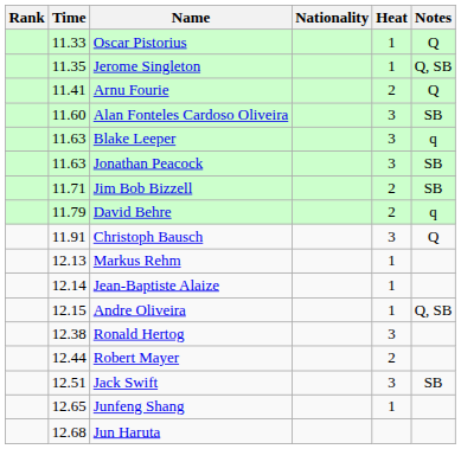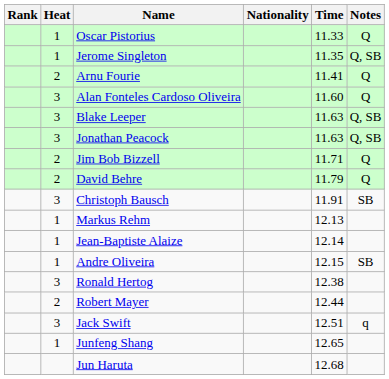 <table class="wikitable sortable" style="text-align:center">
 <tr>
 <th>Rank</th>
-<th>Time</th>
+<th>Heat</th>
 <th>Name</th>
 <th>Nationality</th>
-<th>Heat</th>
+<th>Time</th>
 <th>Notes</th>
 </tr>
 <tr style="background:#cfc;">
 <td></td>
-<td>11.33</td>
+<td>1</td>
 <td align=left><a href='#'>Oscar Pistorius</a></td>
 <td align=left></td>
-<td>1</td>
+<td>11.33</td>
 <td>Q</td>
 </tr>
 <tr style="background:#cfc;">
 <td></td>
-<td>11.35</td>
+<td>1</td>
 <td align=left><a href='#'>Jerome Singleton</a></td>
 <td align=left></td>
-<td>1</td>
+<td>11.35</td>
 <td>Q, SB</td>
 </tr>
 <tr style="background:#cfc;">
 <td></td>
-<td>11.41</td>
+<td>2</td>
 <td align=left><a href='#'>Arnu Fourie</a></td>
 <td align=left></td>
-<td>2</td>
+<td>11.41</td>
 <td>Q</td>
 </tr>
 <tr style="background:#cfc;">
 <td></td>
-<td>11.60</td>
+<td>3</td>
 <td align=left><a href='#'>Alan Fonteles Cardoso Oliveira</a></td>
 <td align=left></td>
-<td>3</td>
-<td>SB</td>
+<td>11.60</td>
+<td>Q</td>
 </tr>
 <tr style="background:#cfc;">
 <td></td>
-<td>11.63</td>
+<td>3</td>
 <td align=left><a href='#'>Blake Leeper</a></td>
 <td align=left></td>
-<td>3</td>
-<td>q</td>
+<td>11.63</td>
+<td>Q, SB</td>
 </tr>
 <tr style="background:#cfc;">
 <td></td>
-<td>11.63</td>
+<td>3</td>
 <td align=left><a href='#'>Jonathan Peacock</a></td>
 <td align=left></td>
-<td>3</td>
-<td>SB</td>
+<td>11.63</td>
+<td>Q, SB</td>
 </tr>
 <tr style="background:#cfc;">
 <td></td>
-<td>11.71</td>
+<td>2</td>
 <td align=left><a href='#'>Jim Bob Bizzell</a></td>
 <td align=left></td>
-<td>2</td>
-<td>SB</td>
+<td>11.71</td>
+<td>Q</td>
 </tr>
 <tr style="background:#cfc;">
 <td></td>
-<td>11.79</td>
+<td>2</td>
 <td align=left><a href='#'>David Behre</a></td>
 <td align=left></td>
+<td>11.79</td>
+<td>Q</td>
+</tr>
+<tr>
+<td></td>
+<td>3</td>
+<td align=left><a href='#'>Christoph Bausch</a></td>
+<td align=left></td>
+<td>11.91</td>
+<td>SB</td>
+</tr>
+<tr>
+<td></td>
+<td>1</td>
+<td align=left><a href='#'>Markus Rehm</a></td>
+<td align=left></td>
+<td>12.13</td>
+<td></td>
+</tr>
+<tr>
+<td></td>
+<td>1</td>
+<td align=left><a href='#'>Jean-Baptiste Alaize</a></td>
+<td align=left></td>
+<td>12.14</td>
+<td></td>
+</tr>
+<tr>
+<td></td>
+<td>1</td>
+<td align=left><a href='#'>Andre Oliveira</a></td>
+<td align=left></td>
+<td>12.15</td>
+<td>SB</td>
+</tr>
+<tr>
+<td></td>
+<td>3</td>
+<td align=left><a href='#'>Ronald Hertog</a></td>
+<td align=left></td>
+<td>12.38</td>
+<td></td>
+</tr>
+<tr>
+<td></td>
 <td>2</td>
+<td align=left><a href='#'>Robert Mayer</a></td>
+<td align=left></td>
+<td>12.44</td>
+<td></td>
+</tr>
+<tr>
+<td></td>
+<td>3</td>
+<td align=left><a href='#'>Jack Swift</a></td>
+<td align=left></td>
+<td>12.51</td>
 <td>q</td>
 </tr>
 <tr>
 <td></td>
-<td>11.91</td>
-<td align=left><a href='#'>Christoph Bausch</a></td>
+<td>1</td>
+<td align=left><a href='#'>Junfeng Shang</a></td>
 <td align=left></td>
-<td>3</td>
-<td>Q</td>
-</tr>
-<tr>
-<td></td>
-<td>12.13</td>
-<td align=left><a href='#'>Markus Rehm</a></td>
-<td align=left></td>
-<td>1</td>
+<td>12.65</td>
 <td></td>
 </tr>
 <tr>
 <td></td>
-<td>12.14</td>
-<td align=left><a href='#'>Jean-Baptiste Alaize</a></td>
-<td align=left></td>
-<td>1</td>
 <td></td>
-</tr>
-<tr>
-<td></td>
-<td>12.15</td>
-<td align=left><a href='#'>Andre Oliveira</a></td>
-<td align=left></td>
-<td>1</td>
-<td>Q, SB</td>
-</tr>
-<tr>
-<td></td>
-<td>12.38</td>
-<td align=left><a href='#'>Ronald Hertog</a></td>
-<td align=left></td>
-<td>3</td>
-<td></td>
-</tr>
-<tr>
-<td></td>
-<td>12.44</td>
-<td align=left><a href='#'>Robert Mayer</a></td>
-<td align=left></td>
-<td>2</td>
-<td></td>
-</tr>
-<tr>
-<td></td>
-<td>12.51</td>
-<td align=left><a href='#'>Jack Swift</a></td>
-<td align=left></td>
-<td>3</td>
-<td>SB</td>
-</tr>
-<tr>
-<td></td>
-<td>12.65</td>
-<td align=left><a href='#'>Junfeng Shang</a></td>
-<td align=left></td>
-<td>1</td>
-<td></td>
-</tr>
-<tr>
-<td></td>
-<td>12.68</td>
 <td align=left><a href='#'>Jun Haruta</a></td>
 <td align=left></td>
-<td></td>
+<td>12.68</td>
 <td></td>
 </tr>
 </table>
